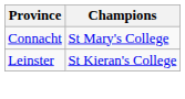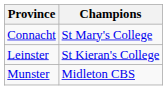 <table class="wikitable">
 <tr>
 <th>Province</th>
 <th>Champions</th>
 </tr>
 <tr>
 <td><a href='#'>Connacht</a></td>
 <td><a href='#'>St Mary's College</a></td>
 </tr>
 <tr>
 <td><a href='#'>Leinster</a></td>
 <td><a href='#'>St Kieran's College</a></td>
 </tr>
+<tr>
+<td><a href='#'>Munster</a></td>
+<td><a href='#'>Midleton CBS</a></td>
+</tr>
 </table>
